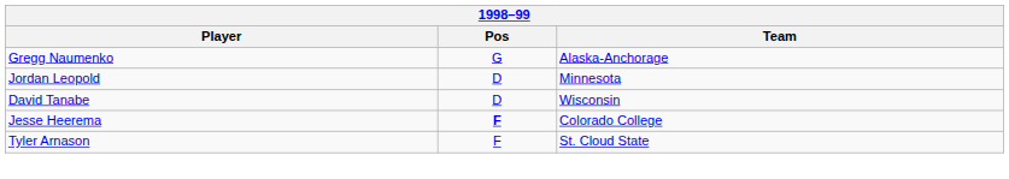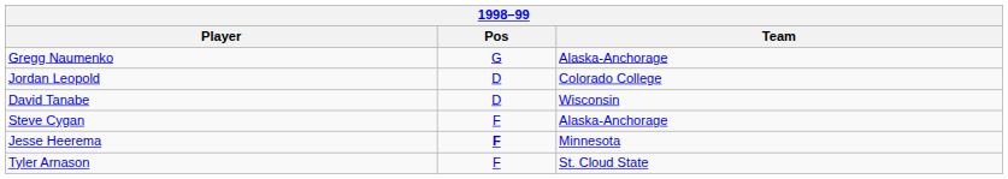 <table class="wikitable" width=95%>
 <tr>
 <th colspan=3><a href='#'>1998–99</a></th>
 </tr>
 <tr>
 <th>Player</th>
 <th>Pos</th>
 <th>Team</th>
 </tr>
 <tr>
 <td><a href='#'>Gregg Naumenko</a></td>
 <td align=center><a href='#'>G</a></td>
 <td><a href='#'>Alaska-Anchorage</a></td>
 </tr>
 <tr>
 <td><a href='#'>Jordan Leopold</a></td>
 <td align=center><a href='#'>D</a></td>
-<td><a href='#'>Minnesota</a></td>
+<td><a href='#'>Colorado College</a></td>
 </tr>
 <tr>
 <td><a href='#'>David Tanabe</a></td>
 <td align=center><a href='#'>D</a></td>
 <td><a href='#'>Wisconsin</a></td>
 </tr>
 <tr>
+<td><a href='#'>Steve Cygan</a></td>
+<td align=center><a href='#'>F</a></td>
+<td><a href='#'>Alaska-Anchorage</a></td>
+</tr>
+<tr>
 <td><a href='#'>Jesse Heerema</a></td>
 <td align=center><strong><a href='#'>F</a></strong></td>
-<td><a href='#'>Colorado College</a></td>
+<td><a href='#'>Minnesota</a></td>
 </tr>
 <tr>
 <td><a href='#'>Tyler Arnason</a></td>
 <td align=center><a href='#'>F</a></td>
 <td><a href='#'>St. Cloud State</a></td>
 </tr>
 </table>
